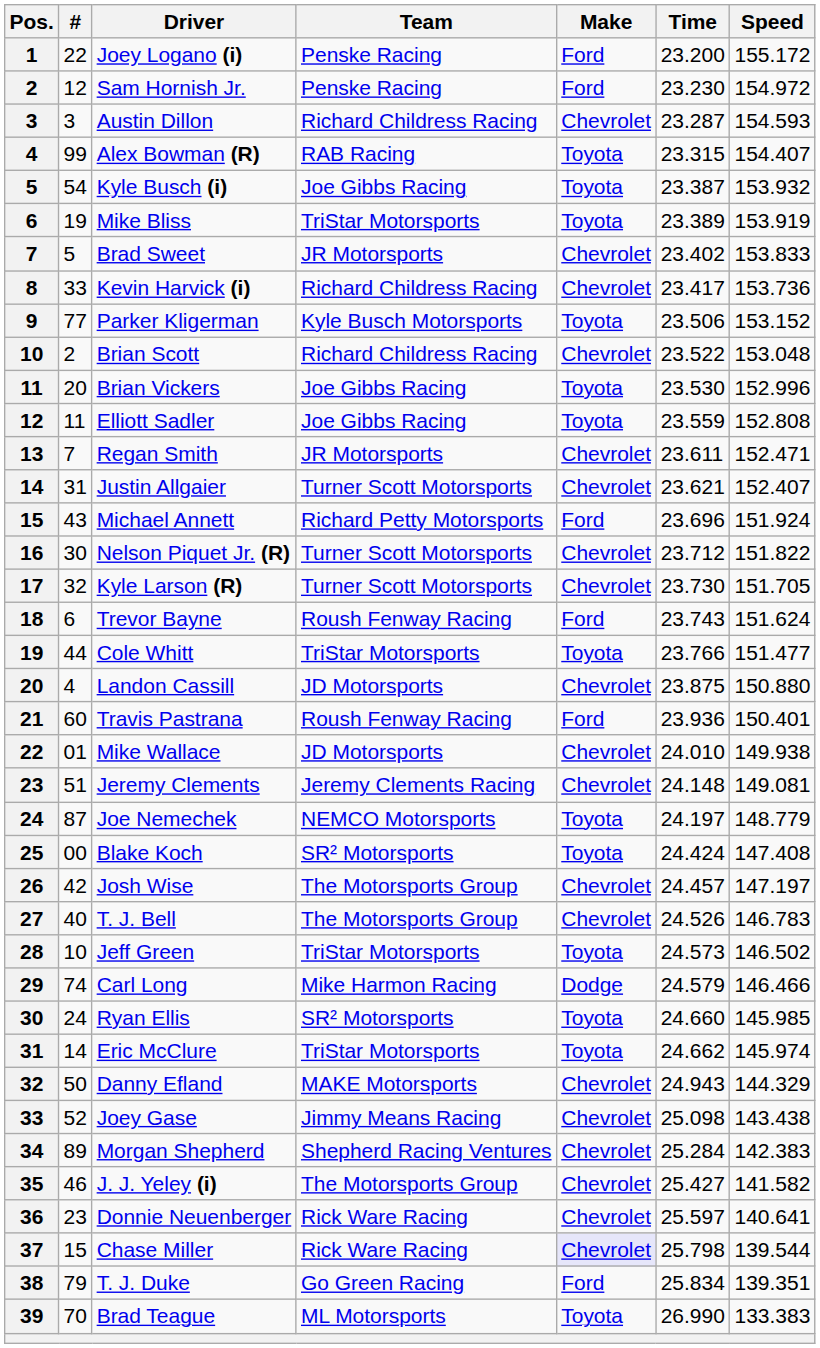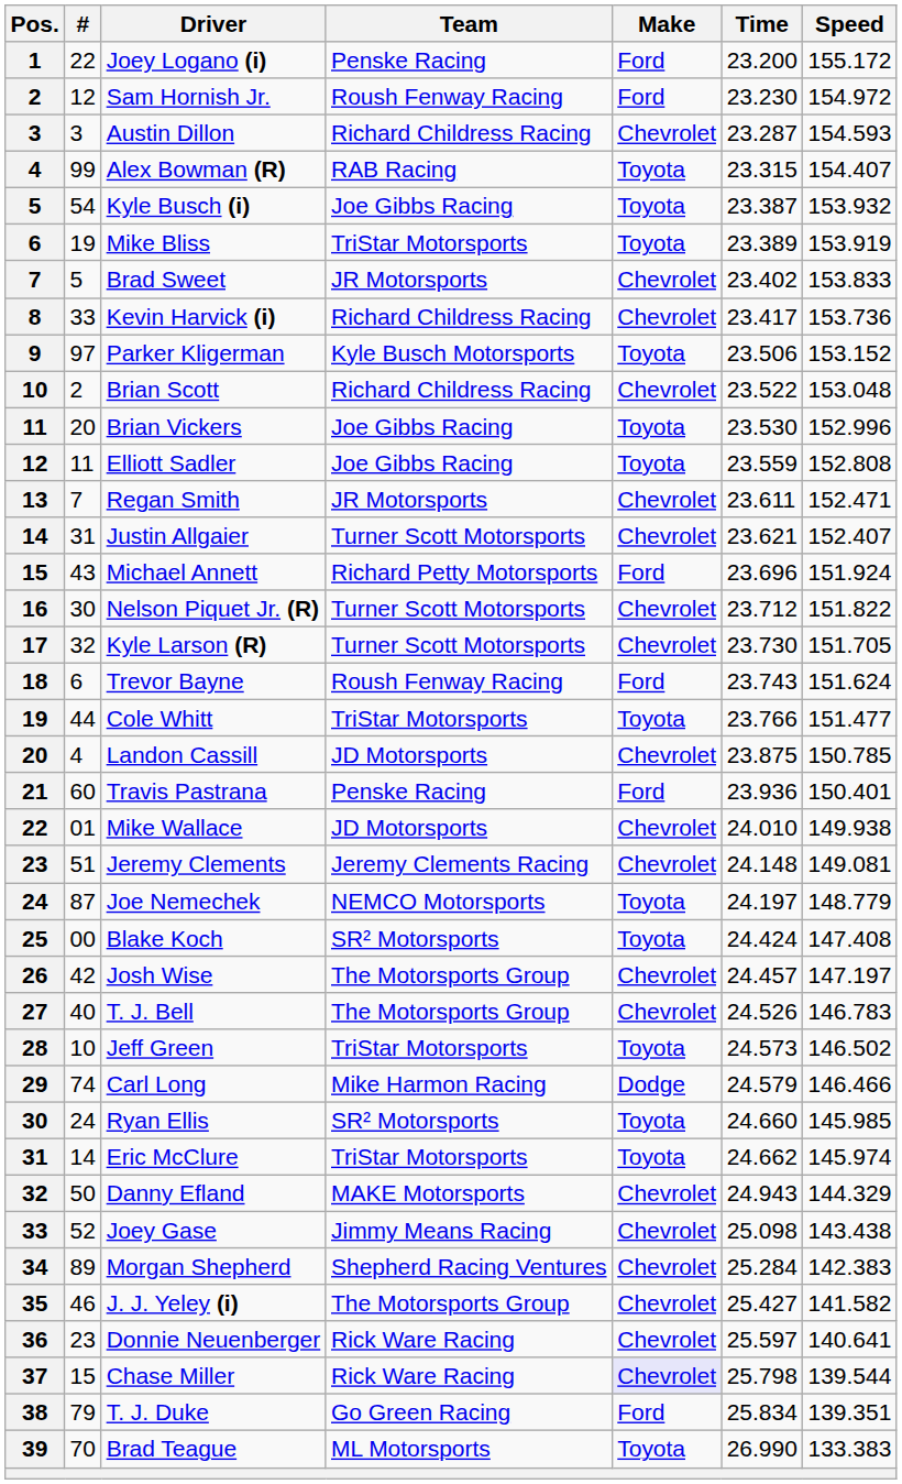 <table class="wikitable" style="font-size:95%">
 <tr>
 <th>Pos.</th>
 <th>#</th>
 <th>Driver</th>
 <th>Team</th>
 <th>Make</th>
 <th>Time</th>
 <th>Speed</th>
 </tr>
 <tr>
 <th>1</th>
 <td>22</td>
 <td><a href='#'>Joey Logano</a> <strong>(i)</strong></td>
 <td><a href='#'>Penske Racing</a></td>
 <td><a href='#'>Ford</a></td>
 <td>23.200</td>
 <td>155.172</td>
 </tr>
 <tr>
 <th>2</th>
 <td>12</td>
 <td><a href='#'>Sam Hornish Jr.</a></td>
-<td><a href='#'>Penske Racing</a></td>
+<td><a href='#'>Roush Fenway Racing</a></td>
 <td><a href='#'>Ford</a></td>
 <td>23.230</td>
 <td>154.972</td>
 </tr>
 <tr>
 <th>3</th>
 <td>3</td>
 <td><a href='#'>Austin Dillon</a></td>
 <td><a href='#'>Richard Childress Racing</a></td>
 <td><a href='#'>Chevrolet</a></td>
 <td>23.287</td>
 <td>154.593</td>
 </tr>
 <tr>
 <th>4</th>
 <td>99</td>
 <td><a href='#'>Alex Bowman</a> <strong>(R)</strong></td>
 <td><a href='#'>RAB Racing</a></td>
 <td><a href='#'>Toyota</a></td>
 <td>23.315</td>
 <td>154.407</td>
 </tr>
 <tr>
 <th>5</th>
 <td>54</td>
 <td><a href='#'>Kyle Busch</a> <strong>(i)</strong></td>
 <td><a href='#'>Joe Gibbs Racing</a></td>
 <td><a href='#'>Toyota</a></td>
 <td>23.387</td>
 <td>153.932</td>
 </tr>
 <tr>
 <th>6</th>
 <td>19</td>
 <td><a href='#'>Mike Bliss</a></td>
 <td><a href='#'>TriStar Motorsports</a></td>
 <td><a href='#'>Toyota</a></td>
 <td>23.389</td>
 <td>153.919</td>
 </tr>
 <tr>
 <th>7</th>
 <td>5</td>
 <td><a href='#'>Brad Sweet</a></td>
 <td><a href='#'>JR Motorsports</a></td>
 <td><a href='#'>Chevrolet</a></td>
 <td>23.402</td>
 <td>153.833</td>
 </tr>
 <tr>
 <th>8</th>
 <td>33</td>
 <td><a href='#'>Kevin Harvick</a> <strong>(i)</strong></td>
 <td><a href='#'>Richard Childress Racing</a></td>
 <td><a href='#'>Chevrolet</a></td>
 <td>23.417</td>
 <td>153.736</td>
 </tr>
 <tr>
 <th>9</th>
-<td>77</td>
+<td>97</td>
 <td><a href='#'>Parker Kligerman</a></td>
 <td><a href='#'>Kyle Busch Motorsports</a></td>
 <td><a href='#'>Toyota</a></td>
 <td>23.506</td>
 <td>153.152</td>
 </tr>
 <tr>
 <th>10</th>
 <td>2</td>
 <td><a href='#'>Brian Scott</a></td>
 <td><a href='#'>Richard Childress Racing</a></td>
 <td><a href='#'>Chevrolet</a></td>
 <td>23.522</td>
 <td>153.048</td>
 </tr>
 <tr>
 <th>11</th>
 <td>20</td>
 <td><a href='#'>Brian Vickers</a></td>
 <td><a href='#'>Joe Gibbs Racing</a></td>
 <td><a href='#'>Toyota</a></td>
 <td>23.530</td>
 <td>152.996</td>
 </tr>
 <tr>
 <th>12</th>
 <td>11</td>
 <td><a href='#'>Elliott Sadler</a></td>
 <td><a href='#'>Joe Gibbs Racing</a></td>
 <td><a href='#'>Toyota</a></td>
 <td>23.559</td>
 <td>152.808</td>
 </tr>
 <tr>
 <th>13</th>
 <td>7</td>
 <td><a href='#'>Regan Smith</a></td>
 <td><a href='#'>JR Motorsports</a></td>
 <td><a href='#'>Chevrolet</a></td>
 <td>23.611</td>
 <td>152.471</td>
 </tr>
 <tr>
 <th>14</th>
 <td>31</td>
 <td><a href='#'>Justin Allgaier</a></td>
 <td><a href='#'>Turner Scott Motorsports</a></td>
 <td><a href='#'>Chevrolet</a></td>
 <td>23.621</td>
 <td>152.407</td>
 </tr>
 <tr>
 <th>15</th>
 <td>43</td>
 <td><a href='#'>Michael Annett</a></td>
 <td><a href='#'>Richard Petty Motorsports</a></td>
 <td><a href='#'>Ford</a></td>
 <td>23.696</td>
 <td>151.924</td>
 </tr>
 <tr>
 <th>16</th>
 <td>30</td>
 <td><a href='#'>Nelson Piquet Jr.</a> <strong>(R)</strong></td>
 <td><a href='#'>Turner Scott Motorsports</a></td>
 <td><a href='#'>Chevrolet</a></td>
 <td>23.712</td>
 <td>151.822</td>
 </tr>
 <tr>
 <th>17</th>
 <td>32</td>
 <td><a href='#'>Kyle Larson</a> <strong>(R)</strong></td>
 <td><a href='#'>Turner Scott Motorsports</a></td>
 <td><a href='#'>Chevrolet</a></td>
 <td>23.730</td>
 <td>151.705</td>
 </tr>
 <tr>
 <th>18</th>
 <td>6</td>
 <td><a href='#'>Trevor Bayne</a></td>
 <td><a href='#'>Roush Fenway Racing</a></td>
 <td><a href='#'>Ford</a></td>
 <td>23.743</td>
 <td>151.624</td>
 </tr>
 <tr>
 <th>19</th>
 <td>44</td>
 <td><a href='#'>Cole Whitt</a></td>
 <td><a href='#'>TriStar Motorsports</a></td>
 <td><a href='#'>Toyota</a></td>
 <td>23.766</td>
 <td>151.477</td>
 </tr>
 <tr>
 <th>20</th>
 <td>4</td>
 <td><a href='#'>Landon Cassill</a></td>
 <td><a href='#'>JD Motorsports</a></td>
 <td><a href='#'>Chevrolet</a></td>
 <td>23.875</td>
-<td>150.880</td>
+<td>150.785</td>
 </tr>
 <tr>
 <th>21</th>
 <td>60</td>
 <td><a href='#'>Travis Pastrana</a></td>
-<td><a href='#'>Roush Fenway Racing</a></td>
+<td><a href='#'>Penske Racing</a></td>
 <td><a href='#'>Ford</a></td>
 <td>23.936</td>
 <td>150.401</td>
 </tr>
 <tr>
 <th>22</th>
 <td>01</td>
 <td><a href='#'>Mike Wallace</a></td>
 <td><a href='#'>JD Motorsports</a></td>
 <td><a href='#'>Chevrolet</a></td>
 <td>24.010</td>
 <td>149.938</td>
 </tr>
 <tr>
 <th>23</th>
 <td>51</td>
 <td><a href='#'>Jeremy Clements</a></td>
 <td><a href='#'>Jeremy Clements Racing</a></td>
 <td><a href='#'>Chevrolet</a></td>
 <td>24.148</td>
 <td>149.081</td>
 </tr>
 <tr>
 <th>24</th>
 <td>87</td>
 <td><a href='#'>Joe Nemechek</a></td>
 <td><a href='#'>NEMCO Motorsports</a></td>
 <td><a href='#'>Toyota</a></td>
 <td>24.197</td>
 <td>148.779</td>
 </tr>
 <tr>
 <th>25</th>
 <td>00</td>
 <td><a href='#'>Blake Koch</a></td>
 <td><a href='#'>SR² Motorsports</a></td>
 <td><a href='#'>Toyota</a></td>
 <td>24.424</td>
 <td>147.408</td>
 </tr>
 <tr>
 <th>26</th>
 <td>42</td>
 <td><a href='#'>Josh Wise</a></td>
 <td><a href='#'>The Motorsports Group</a></td>
 <td><a href='#'>Chevrolet</a></td>
 <td>24.457</td>
 <td>147.197</td>
 </tr>
 <tr>
 <th>27</th>
 <td>40</td>
 <td><a href='#'>T. J. Bell</a></td>
 <td><a href='#'>The Motorsports Group</a></td>
 <td><a href='#'>Chevrolet</a></td>
 <td>24.526</td>
 <td>146.783</td>
 </tr>
 <tr>
 <th>28</th>
 <td>10</td>
 <td><a href='#'>Jeff Green</a></td>
 <td><a href='#'>TriStar Motorsports</a></td>
 <td><a href='#'>Toyota</a></td>
 <td>24.573</td>
 <td>146.502</td>
 </tr>
 <tr>
 <th>29</th>
 <td>74</td>
 <td><a href='#'>Carl Long</a></td>
 <td><a href='#'>Mike Harmon Racing</a></td>
 <td><a href='#'>Dodge</a></td>
 <td>24.579</td>
 <td>146.466</td>
 </tr>
 <tr>
 <th>30</th>
 <td>24</td>
 <td><a href='#'>Ryan Ellis</a></td>
 <td><a href='#'>SR² Motorsports</a></td>
 <td><a href='#'>Toyota</a></td>
 <td>24.660</td>
 <td>145.985</td>
 </tr>
 <tr>
 <th>31</th>
 <td>14</td>
 <td><a href='#'>Eric McClure</a></td>
 <td><a href='#'>TriStar Motorsports</a></td>
 <td><a href='#'>Toyota</a></td>
 <td>24.662</td>
 <td>145.974</td>
 </tr>
 <tr>
 <th>32</th>
 <td>50</td>
 <td><a href='#'>Danny Efland</a></td>
 <td><a href='#'>MAKE Motorsports</a></td>
 <td><a href='#'>Chevrolet</a></td>
 <td>24.943</td>
 <td>144.329</td>
 </tr>
 <tr>
 <th>33</th>
 <td>52</td>
 <td><a href='#'>Joey Gase</a></td>
 <td><a href='#'>Jimmy Means Racing</a></td>
 <td><a href='#'>Chevrolet</a></td>
 <td>25.098</td>
 <td>143.438</td>
 </tr>
 <tr>
 <th>34</th>
 <td>89</td>
 <td><a href='#'>Morgan Shepherd</a></td>
 <td><a href='#'>Shepherd Racing Ventures</a></td>
 <td><a href='#'>Chevrolet</a></td>
 <td>25.284</td>
 <td>142.383</td>
 </tr>
 <tr>
 <th>35</th>
 <td>46</td>
 <td><a href='#'>J. J. Yeley</a> <strong>(i)</strong></td>
 <td><a href='#'>The Motorsports Group</a></td>
 <td><a href='#'>Chevrolet</a></td>
 <td>25.427</td>
 <td>141.582</td>
 </tr>
 <tr>
 <th>36</th>
 <td>23</td>
 <td><a href='#'>Donnie Neuenberger</a></td>
 <td><a href='#'>Rick Ware Racing</a></td>
 <td><a href='#'>Chevrolet</a></td>
 <td>25.597</td>
 <td>140.641</td>
 </tr>
 <tr>
 <th>37</th>
 <td>15</td>
 <td><a href='#'>Chase Miller</a></td>
 <td><a href='#'>Rick Ware Racing</a></td>
 <td style="background: lavender;"><a href='#'>Chevrolet</a></td>
 <td>25.798</td>
 <td>139.544</td>
 </tr>
 <tr>
 <th>38</th>
 <td>79</td>
 <td><a href='#'>T. J. Duke</a></td>
 <td><a href='#'>Go Green Racing</a></td>
 <td><a href='#'>Ford</a></td>
 <td>25.834</td>
 <td>139.351</td>
 </tr>
 <tr>
 <th>39</th>
 <td>70</td>
 <td><a href='#'>Brad Teague</a></td>
 <td><a href='#'>ML Motorsports</a></td>
 <td><a href='#'>Toyota</a></td>
 <td>26.990</td>
 <td>133.383</td>
 </tr>
 <tr>
 <th colspan="7"></th>
 </tr>
 </table>
